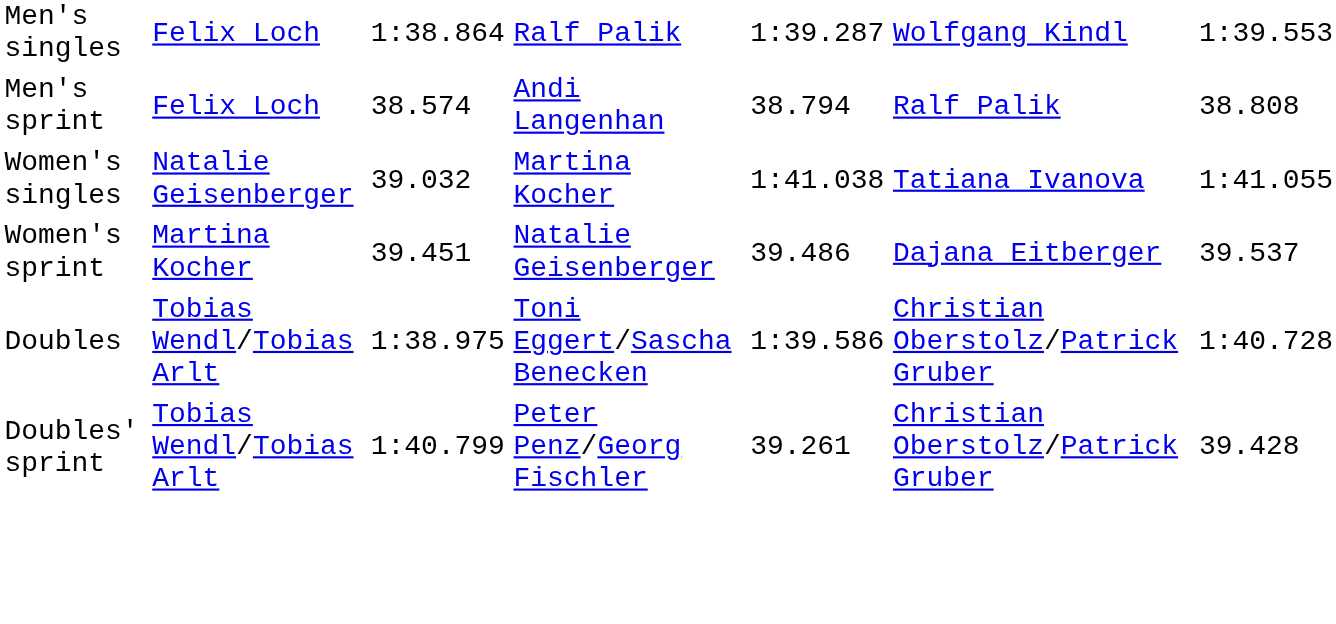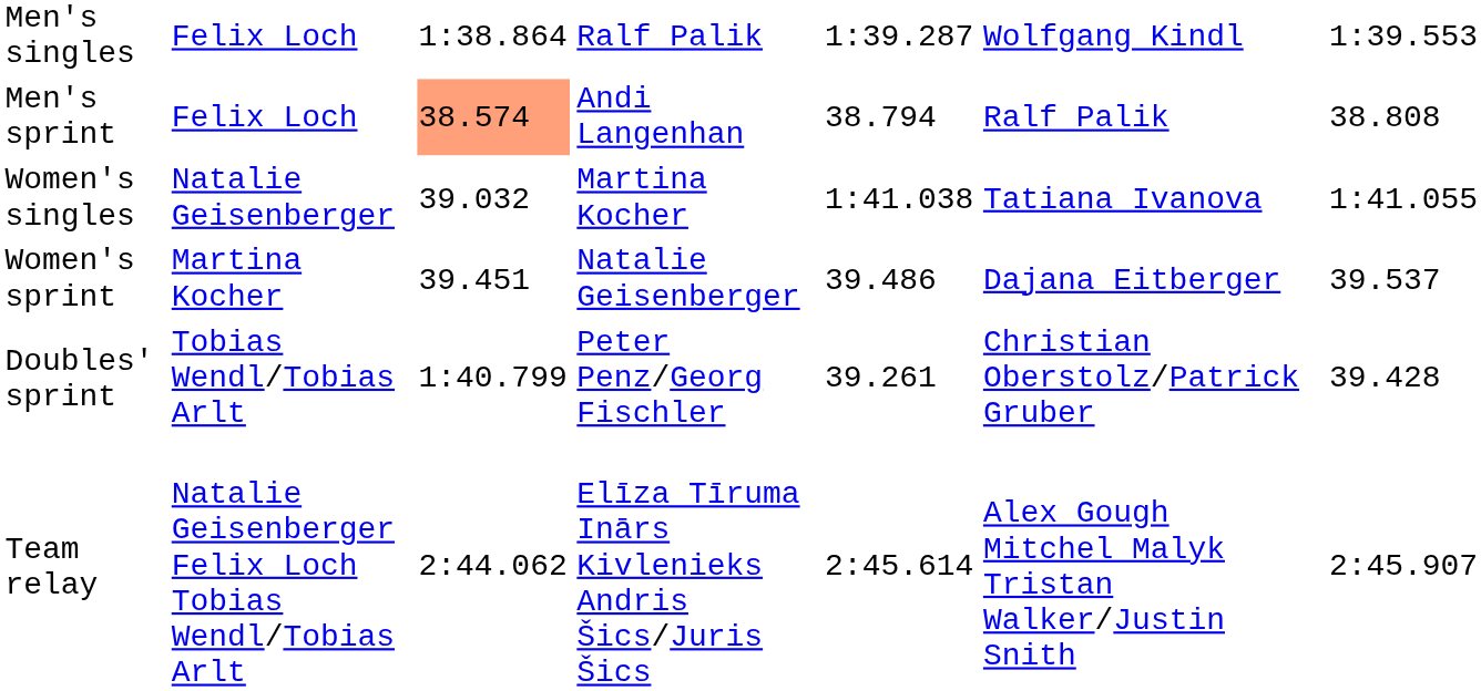 <table>
 <tr>
 <td>Men's singles<br></td>
 <td><a href='#'>Felix Loch</a><br></td>
 <td>1:38.864</td>
 <td><a href='#'>Ralf Palik</a><br></td>
 <td>1:39.287</td>
 <td><a href='#'>Wolfgang Kindl</a><br></td>
 <td>1:39.553</td>
 </tr>
 <tr>
 <td>Men's sprint<br></td>
 <td><a href='#'>Felix Loch</a><br></td>
-<td>38.574</td>
+<td style="background: lightsalmon;">38.574</td>
 <td><a href='#'>Andi Langenhan</a><br></td>
 <td>38.794</td>
 <td><a href='#'>Ralf Palik</a><br></td>
 <td>38.808</td>
 </tr>
 <tr>
 <td>Women's singles<br></td>
 <td><a href='#'>Natalie Geisenberger</a><br></td>
 <td>39.032</td>
 <td><a href='#'>Martina Kocher</a><br></td>
 <td>1:41.038</td>
 <td><a href='#'>Tatiana Ivanova</a><br></td>
 <td>1:41.055</td>
 </tr>
 <tr>
 <td>Women's sprint<br></td>
 <td><a href='#'>Martina Kocher</a><br></td>
 <td>39.451</td>
 <td><a href='#'>Natalie Geisenberger</a><br></td>
 <td>39.486</td>
 <td><a href='#'>Dajana Eitberger</a><br></td>
 <td>39.537</td>
 </tr>
 <tr>
-<td>Doubles<br></td>
-<td><a href='#'>Tobias Wendl</a>/<a href='#'>Tobias Arlt</a><br></td>
-<td>1:38.975</td>
-<td><a href='#'>Toni Eggert</a>/<a href='#'>Sascha Benecken</a><br></td>
-<td>1:39.586</td>
-<td><a href='#'>Christian Oberstolz</a>/<a href='#'>Patrick Gruber</a><br></td>
-<td>1:40.728</td>
-</tr>
-<tr>
 <td>Doubles' sprint<br></td>
 <td><a href='#'>Tobias Wendl</a>/<a href='#'>Tobias Arlt</a><br></td>
 <td>1:40.799</td>
 <td><a href='#'>Peter Penz</a>/<a href='#'>Georg Fischler</a><br></td>
 <td>39.261</td>
 <td><a href='#'>Christian Oberstolz</a>/<a href='#'>Patrick Gruber</a><br></td>
 <td>39.428</td>
 </tr>
+<tr>
+<td>Team relay<br></td>
+<td><br><a href='#'>Natalie Geisenberger</a><br><a href='#'>Felix Loch</a><br><a href='#'>Tobias Wendl</a>/<a href='#'>Tobias Arlt</a></td>
+<td>2:44.062</td>
+<td><br><a href='#'>Elīza Tīruma</a><br><a href='#'>Inārs Kivlenieks</a><br><a href='#'>Andris Šics</a>/<a href='#'>Juris Šics</a></td>
+<td>2:45.614</td>
+<td><br><a href='#'>Alex Gough</a><br><a href='#'>Mitchel Malyk</a><br><a href='#'>Tristan Walker</a>/<a href='#'>Justin Snith</a></td>
+<td>2:45.907</td>
+</tr>
 </table>
